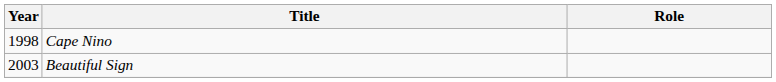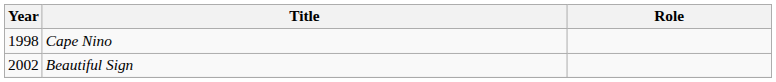 <table class="wikitable" style="width:800px">
 <tr>
 <th width=10>Year</th>
 <th>Title</th>
 <th>Role</th>
 </tr>
 <tr>
 <td>1998</td>
 <td><em>Cape Nino</em> </td>
 <td></td>
 </tr>
 <tr>
-<td>2003</td>
+<td>2002</td>
 <td><em>Beautiful Sign</em> </td>
 <td></td>
 </tr>
 <tr>
 </tr>
 </table>
